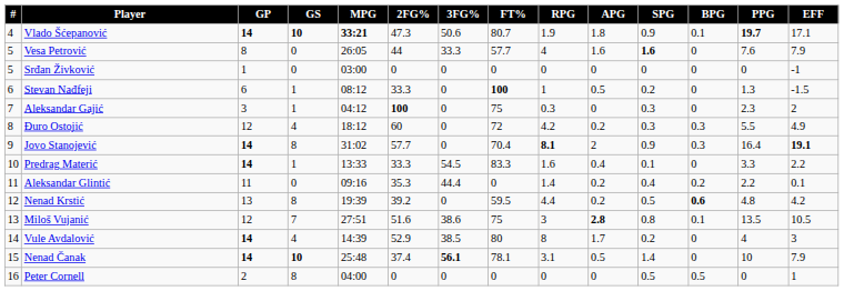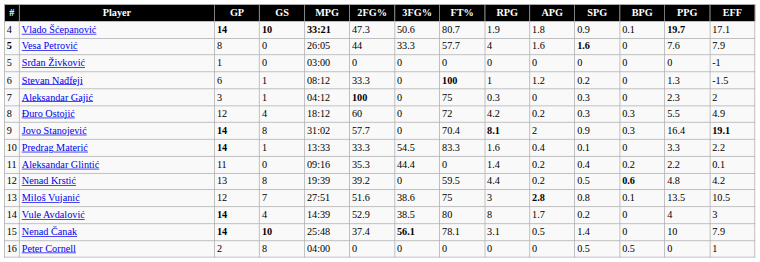 <table class="wikitable sortable" style="font-size: 90%">
 <tr>
 <th style="background:black; color:white;" width="2%">#</th>
 <th style="background:black; color:white;">Player</th>
 <th style="background:black; color:white;" width="6%">GP</th>
 <th style="background:black; color:white;" width="6%">GS</th>
 <th style="background:black; color:white;" width="6%">MPG</th>
 <th style="background:black; color:white;" width="6%">2FG%</th>
 <th style="background:black; color:white;" width="6%">3FG%</th>
 <th style="background:black; color:white;" width="6%">FT%</th>
 <th style="background:black; color:white;" width="6%">RPG</th>
 <th style="background:black; color:white;" width="6%">APG</th>
 <th style="background:black; color:white;" width="6%">SPG</th>
 <th style="background:black; color:white;" width="6%">BPG</th>
 <th style="background:black; color:white;" width="6%">PPG</th>
 <th style="background:black; color:white;" width="6%">EFF</th>
 </tr>
 <tr>
 <td>4</td>
 <td> <a href='#'>Vlado Šćepanović</a></td>
 <td><strong>14</strong></td>
 <td><strong>10</strong></td>
 <td><strong>33:21</strong></td>
 <td>47.3</td>
 <td>50.6</td>
 <td>80.7</td>
 <td>1.9</td>
 <td>1.8</td>
 <td>0.9</td>
 <td>0.1</td>
 <td><strong>19.7</strong></td>
 <td>17.1</td>
 </tr>
 <tr>
-<td>5</td>
+<td><strong>5</strong></td>
 <td> <a href='#'>Vesa Petrović</a></td>
 <td>8</td>
 <td>0</td>
 <td>26:05</td>
 <td>44</td>
 <td>33.3</td>
 <td>57.7</td>
 <td>4</td>
 <td>1.6</td>
 <td><strong>1.6</strong></td>
 <td>0</td>
 <td>7.6</td>
 <td>7.9</td>
 </tr>
 <tr>
 <td>5</td>
 <td> <a href='#'>Srđan Živković</a></td>
 <td>1</td>
 <td>0</td>
 <td>03:00</td>
 <td>0</td>
 <td>0</td>
 <td>0</td>
 <td>0</td>
 <td>0</td>
 <td>0</td>
 <td>0</td>
 <td>0</td>
 <td>-1</td>
 </tr>
 <tr>
 <td>6</td>
 <td> <a href='#'>Stevan Nađfeji</a></td>
 <td>6</td>
 <td>1</td>
 <td>08:12</td>
 <td>33.3</td>
 <td>0</td>
 <td><strong>100</strong></td>
 <td>1</td>
-<td>0.5</td>
+<td>1.2</td>
 <td>0.2</td>
 <td>0</td>
 <td>1.3</td>
 <td>-1.5</td>
 </tr>
 <tr>
 <td>7</td>
 <td> <a href='#'>Aleksandar Gajić</a></td>
 <td>3</td>
 <td>1</td>
 <td>04:12</td>
 <td><strong>100</strong></td>
 <td>0</td>
 <td>75</td>
 <td>0.3</td>
 <td>0</td>
 <td>0.3</td>
 <td>0</td>
 <td>2.3</td>
 <td>2</td>
 </tr>
 <tr>
 <td>8</td>
 <td> <a href='#'>Đuro Ostojić</a></td>
 <td>12</td>
 <td>4</td>
 <td>18:12</td>
 <td>60</td>
 <td>0</td>
 <td>72</td>
 <td>4.2</td>
 <td>0.2</td>
 <td>0.3</td>
 <td>0.3</td>
 <td>5.5</td>
 <td>4.9</td>
 </tr>
 <tr>
 <td>9</td>
 <td> <a href='#'>Jovo Stanojević</a></td>
 <td><strong>14</strong></td>
 <td>8</td>
 <td>31:02</td>
 <td>57.7</td>
 <td>0</td>
 <td>70.4</td>
 <td><strong>8.1</strong></td>
 <td>2</td>
 <td>0.9</td>
 <td>0.3</td>
 <td>16.4</td>
 <td><strong>19.1</strong></td>
 </tr>
 <tr>
 <td>10</td>
 <td> <a href='#'>Predrag Materić</a></td>
 <td><strong>14</strong></td>
 <td>1</td>
 <td>13:33</td>
 <td>33.3</td>
 <td>54.5</td>
 <td>83.3</td>
 <td>1.6</td>
 <td>0.4</td>
 <td>0.1</td>
 <td>0</td>
 <td>3.3</td>
 <td>2.2</td>
 </tr>
 <tr>
 <td>11</td>
 <td> <a href='#'>Aleksandar Glintić</a></td>
 <td>11</td>
 <td>0</td>
 <td>09:16</td>
 <td>35.3</td>
 <td>44.4</td>
 <td>0</td>
 <td>1.4</td>
 <td>0.2</td>
 <td>0.4</td>
 <td>0.2</td>
 <td>2.2</td>
 <td>0.1</td>
 </tr>
 <tr>
 <td>12</td>
 <td> <a href='#'>Nenad Krstić</a></td>
 <td>13</td>
 <td>8</td>
 <td>19:39</td>
 <td>39.2</td>
 <td>0</td>
 <td>59.5</td>
 <td>4.4</td>
 <td>0.2</td>
 <td>0.5</td>
 <td><strong>0.6</strong></td>
 <td>4.8</td>
 <td>4.2</td>
 </tr>
 <tr>
 <td>13</td>
 <td> <a href='#'>Miloš Vujanić</a></td>
 <td>12</td>
 <td>7</td>
 <td>27:51</td>
 <td>51.6</td>
 <td>38.6</td>
 <td>75</td>
 <td>3</td>
 <td><strong>2.8</strong></td>
 <td>0.8</td>
 <td>0.1</td>
 <td>13.5</td>
 <td>10.5</td>
 </tr>
 <tr>
 <td>14</td>
 <td> <a href='#'>Vule Avdalović</a></td>
 <td><strong>14</strong></td>
 <td>4</td>
 <td>14:39</td>
 <td>52.9</td>
 <td>38.5</td>
 <td>80</td>
 <td>8</td>
 <td>1.7</td>
 <td>0.2</td>
 <td>0</td>
 <td>4</td>
 <td>3</td>
 </tr>
 <tr>
 <td>15</td>
 <td> <a href='#'>Nenad Čanak</a></td>
 <td><strong>14</strong></td>
 <td><strong>10</strong></td>
 <td>25:48</td>
 <td>37.4</td>
 <td><strong>56.1</strong></td>
 <td>78.1</td>
 <td>3.1</td>
 <td>0.5</td>
 <td>1.4</td>
 <td>0</td>
 <td>10</td>
 <td>7.9</td>
 </tr>
 <tr>
 <td>16</td>
 <td> <a href='#'>Peter Cornell</a></td>
 <td>2</td>
 <td>8</td>
 <td>04:00</td>
 <td>0</td>
 <td>0</td>
 <td>0</td>
 <td>0</td>
 <td>0</td>
 <td>0.5</td>
 <td>0.5</td>
 <td>0</td>
 <td>1</td>
 </tr>
 </table>
